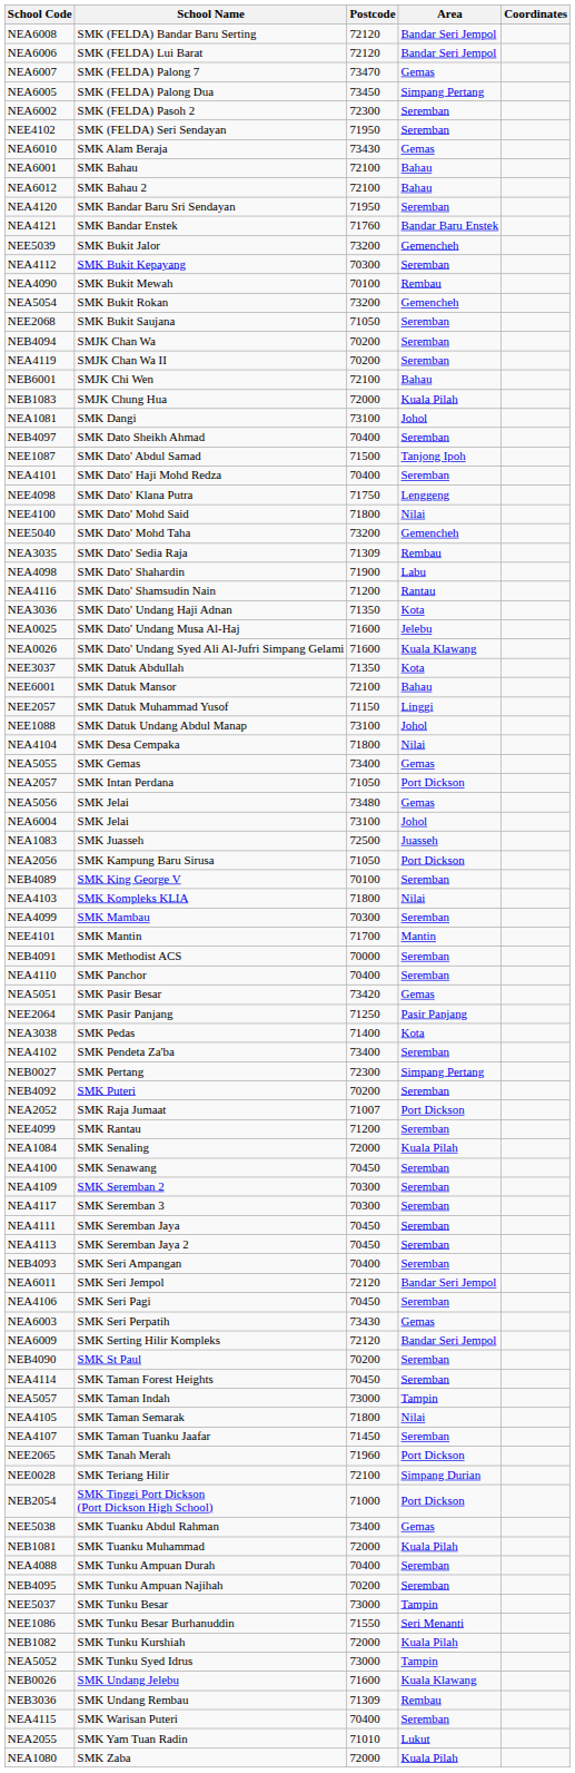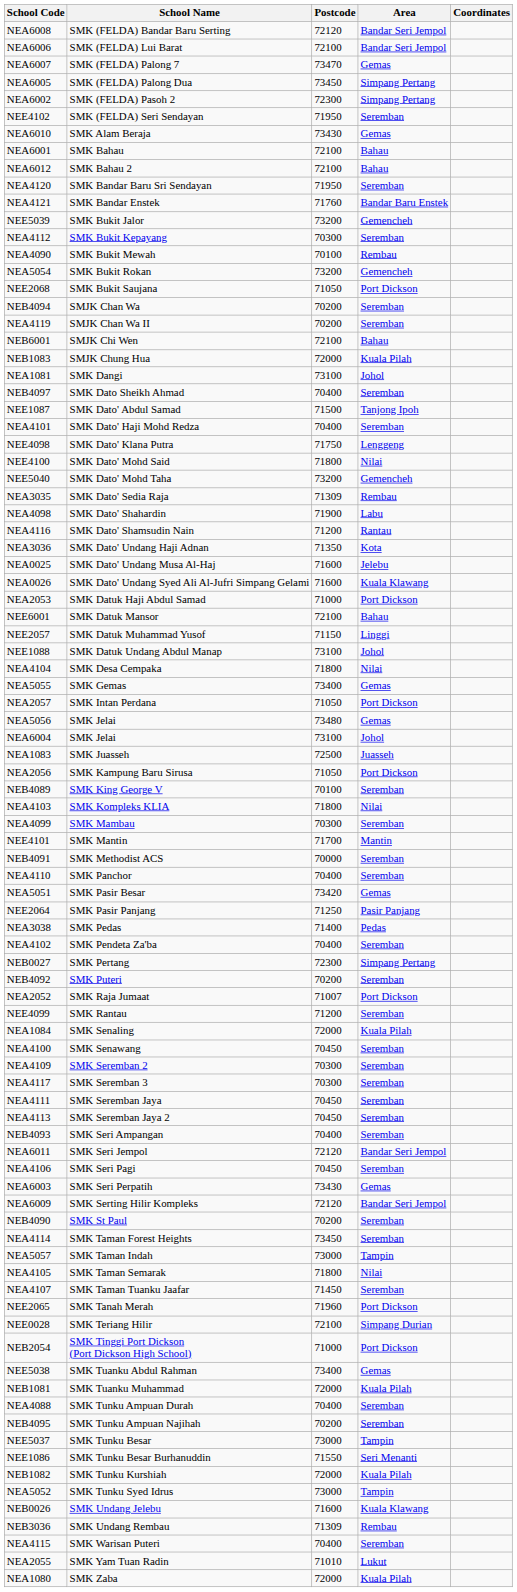 <table class="wikitable sortable">
 <tr>
 <th>School Code</th>
 <th>School Name</th>
 <th>Postcode</th>
 <th>Area</th>
 <th>Coordinates</th>
 </tr>
 <tr>
 <td>NEA6008</td>
 <td>SMK (FELDA) Bandar Baru Serting</td>
 <td>72120</td>
 <td><a href='#'>Bandar Seri Jempol</a></td>
 <td></td>
 </tr>
 <tr>
 <td>NEA6006</td>
 <td>SMK (FELDA) Lui Barat</td>
-<td>72120</td>
+<td>72100</td>
 <td><a href='#'>Bandar Seri Jempol</a></td>
 <td></td>
 </tr>
 <tr>
 <td>NEA6007</td>
 <td>SMK (FELDA) Palong 7</td>
 <td>73470</td>
 <td><a href='#'>Gemas</a></td>
 <td></td>
 </tr>
 <tr>
 <td>NEA6005</td>
 <td>SMK (FELDA) Palong Dua</td>
 <td>73450</td>
 <td><a href='#'>Simpang Pertang</a></td>
 <td></td>
 </tr>
 <tr>
 <td>NEA6002</td>
 <td>SMK (FELDA) Pasoh 2</td>
 <td>72300</td>
-<td><a href='#'>Seremban</a></td>
+<td><a href='#'>Simpang Pertang</a></td>
 <td></td>
 </tr>
 <tr>
 <td>NEE4102</td>
 <td>SMK (FELDA) Seri Sendayan</td>
 <td>71950</td>
 <td><a href='#'>Seremban</a></td>
 <td></td>
 </tr>
 <tr>
 <td>NEA6010</td>
 <td>SMK Alam Beraja</td>
 <td>73430</td>
 <td><a href='#'>Gemas</a></td>
 <td></td>
 </tr>
 <tr>
 <td>NEA6001</td>
 <td>SMK Bahau</td>
 <td>72100</td>
 <td><a href='#'>Bahau</a></td>
 <td></td>
 </tr>
 <tr>
 <td>NEA6012</td>
 <td>SMK Bahau 2</td>
 <td>72100</td>
 <td><a href='#'>Bahau</a></td>
 <td></td>
 </tr>
 <tr>
 <td>NEA4120</td>
 <td>SMK Bandar Baru Sri Sendayan</td>
 <td>71950</td>
 <td><a href='#'>Seremban</a></td>
 <td></td>
 </tr>
 <tr>
 <td>NEA4121</td>
 <td>SMK Bandar Enstek</td>
 <td>71760</td>
 <td><a href='#'>Bandar Baru Enstek</a></td>
 <td></td>
 </tr>
 <tr>
 <td>NEE5039</td>
 <td>SMK Bukit Jalor</td>
 <td>73200</td>
 <td><a href='#'>Gemencheh</a></td>
 <td></td>
 </tr>
 <tr>
 <td>NEA4112</td>
 <td><a href='#'>SMK Bukit Kepayang</a></td>
 <td>70300</td>
 <td><a href='#'>Seremban</a></td>
 <td></td>
 </tr>
 <tr>
 <td>NEA4090</td>
 <td>SMK Bukit Mewah</td>
 <td>70100</td>
 <td><a href='#'>Rembau</a></td>
 <td></td>
 </tr>
 <tr>
 <td>NEA5054</td>
 <td>SMK Bukit Rokan</td>
 <td>73200</td>
 <td><a href='#'>Gemencheh</a></td>
 <td></td>
 </tr>
 <tr>
 <td>NEE2068</td>
 <td>SMK Bukit Saujana</td>
 <td>71050</td>
-<td><a href='#'>Seremban</a></td>
+<td><a href='#'>Port Dickson</a></td>
 <td></td>
 </tr>
 <tr>
 <td>NEB4094</td>
 <td>SMJK Chan Wa</td>
 <td>70200</td>
 <td><a href='#'>Seremban</a></td>
 <td></td>
 </tr>
 <tr>
 <td>NEA4119</td>
 <td>SMJK Chan Wa II</td>
 <td>70200</td>
 <td><a href='#'>Seremban</a></td>
 <td></td>
 </tr>
 <tr>
 <td>NEB6001</td>
 <td>SMJK Chi Wen</td>
 <td>72100</td>
 <td><a href='#'>Bahau</a></td>
 <td></td>
 </tr>
 <tr>
 <td>NEB1083</td>
 <td>SMJK Chung Hua</td>
 <td>72000</td>
 <td><a href='#'>Kuala Pilah</a></td>
 <td></td>
 </tr>
 <tr>
 <td>NEA1081</td>
 <td>SMK Dangi</td>
 <td>73100</td>
 <td><a href='#'>Johol</a></td>
 <td></td>
 </tr>
 <tr>
 <td>NEB4097</td>
 <td>SMK Dato Sheikh Ahmad</td>
 <td>70400</td>
 <td><a href='#'>Seremban</a></td>
 <td></td>
 </tr>
 <tr>
 <td>NEE1087</td>
 <td>SMK Dato' Abdul Samad</td>
 <td>71500</td>
 <td><a href='#'>Tanjong Ipoh</a></td>
 <td></td>
 </tr>
 <tr>
 <td>NEA4101</td>
 <td>SMK Dato' Haji Mohd Redza</td>
 <td>70400</td>
 <td><a href='#'>Seremban</a></td>
 <td></td>
 </tr>
 <tr>
 <td>NEE4098</td>
 <td>SMK Dato' Klana Putra</td>
 <td>71750</td>
 <td><a href='#'>Lenggeng</a></td>
 <td></td>
 </tr>
 <tr>
 <td>NEE4100</td>
 <td>SMK Dato' Mohd Said</td>
 <td>71800</td>
 <td><a href='#'>Nilai</a></td>
 <td></td>
 </tr>
 <tr>
 <td>NEE5040</td>
 <td>SMK Dato' Mohd Taha</td>
 <td>73200</td>
 <td><a href='#'>Gemencheh</a></td>
 <td></td>
 </tr>
 <tr>
 <td>NEA3035</td>
 <td>SMK Dato' Sedia Raja</td>
 <td>71309</td>
 <td><a href='#'>Rembau</a></td>
 <td></td>
 </tr>
 <tr>
 <td>NEA4098</td>
 <td>SMK Dato' Shahardin</td>
 <td>71900</td>
 <td><a href='#'>Labu</a></td>
 <td></td>
 </tr>
 <tr>
 <td>NEA4116</td>
 <td>SMK Dato' Shamsudin Nain</td>
 <td>71200</td>
 <td><a href='#'>Rantau</a></td>
 <td></td>
 </tr>
 <tr>
 <td>NEA3036</td>
 <td>SMK Dato' Undang Haji Adnan</td>
 <td>71350</td>
 <td><a href='#'>Kota</a></td>
 <td></td>
 </tr>
 <tr>
 <td>NEA0025</td>
 <td>SMK Dato' Undang Musa Al-Haj</td>
 <td>71600</td>
 <td><a href='#'>Jelebu</a></td>
 <td></td>
 </tr>
 <tr>
 <td>NEA0026</td>
 <td>SMK Dato' Undang Syed Ali Al-Jufri Simpang Gelami</td>
 <td>71600</td>
 <td><a href='#'>Kuala Klawang</a></td>
 <td></td>
 </tr>
 <tr>
-<td>NEE3037</td>
-<td>SMK Datuk Abdullah</td>
-<td>71350</td>
-<td><a href='#'>Kota</a></td>
+<td>NEA2053</td>
+<td>SMK Datuk Haji Abdul Samad</td>
+<td>71000</td>
+<td><a href='#'>Port Dickson</a></td>
 <td></td>
 </tr>
 <tr>
 <td>NEE6001</td>
 <td>SMK Datuk Mansor</td>
 <td>72100</td>
 <td><a href='#'>Bahau</a></td>
 <td></td>
 </tr>
 <tr>
 <td>NEE2057</td>
 <td>SMK Datuk Muhammad Yusof</td>
 <td>71150</td>
 <td><a href='#'>Linggi</a></td>
 <td></td>
 </tr>
 <tr>
 <td>NEE1088</td>
 <td>SMK Datuk Undang Abdul Manap</td>
 <td>73100</td>
 <td><a href='#'>Johol</a></td>
 <td></td>
 </tr>
 <tr>
 <td>NEA4104</td>
 <td>SMK Desa Cempaka</td>
 <td>71800</td>
 <td><a href='#'>Nilai</a></td>
 <td></td>
 </tr>
 <tr>
 <td>NEA5055</td>
 <td>SMK Gemas</td>
 <td>73400</td>
 <td><a href='#'>Gemas</a></td>
 <td></td>
 </tr>
 <tr>
 <td>NEA2057</td>
 <td>SMK Intan Perdana</td>
 <td>71050</td>
 <td><a href='#'>Port Dickson</a></td>
 <td></td>
 </tr>
 <tr>
 <td>NEA5056</td>
 <td>SMK Jelai</td>
 <td>73480</td>
 <td><a href='#'>Gemas</a></td>
 <td></td>
 </tr>
 <tr>
 <td>NEA6004</td>
 <td>SMK Jelai</td>
 <td>73100</td>
 <td><a href='#'>Johol</a></td>
 <td></td>
 </tr>
 <tr>
 <td>NEA1083</td>
 <td>SMK Juasseh</td>
 <td>72500</td>
 <td><a href='#'>Juasseh</a></td>
 <td></td>
 </tr>
 <tr>
 <td>NEA2056</td>
 <td>SMK Kampung Baru Sirusa</td>
 <td>71050</td>
 <td><a href='#'>Port Dickson</a></td>
 <td></td>
 </tr>
 <tr>
 <td>NEB4089</td>
 <td><a href='#'>SMK King George V</a></td>
 <td>70100</td>
 <td><a href='#'>Seremban</a></td>
 <td></td>
 </tr>
 <tr>
 <td>NEA4103</td>
 <td><a href='#'>SMK Kompleks KLIA</a></td>
 <td>71800</td>
 <td><a href='#'>Nilai</a></td>
 <td></td>
 </tr>
 <tr>
 <td>NEA4099</td>
 <td><a href='#'>SMK Mambau</a></td>
 <td>70300</td>
 <td><a href='#'>Seremban</a></td>
 <td></td>
 </tr>
 <tr>
 <td>NEE4101</td>
 <td>SMK Mantin</td>
 <td>71700</td>
 <td><a href='#'>Mantin</a></td>
 <td></td>
 </tr>
 <tr>
 <td>NEB4091</td>
 <td>SMK Methodist ACS</td>
 <td>70000</td>
 <td><a href='#'>Seremban</a></td>
 <td></td>
 </tr>
 <tr>
 <td>NEA4110</td>
 <td>SMK Panchor</td>
 <td>70400</td>
 <td><a href='#'>Seremban</a></td>
 <td></td>
 </tr>
 <tr>
 <td>NEA5051</td>
 <td>SMK Pasir Besar</td>
 <td>73420</td>
 <td><a href='#'>Gemas</a></td>
 <td></td>
 </tr>
 <tr>
 <td>NEE2064</td>
 <td>SMK Pasir Panjang</td>
 <td>71250</td>
 <td><a href='#'>Pasir Panjang</a></td>
 <td></td>
 </tr>
 <tr>
 <td>NEA3038</td>
 <td>SMK Pedas</td>
 <td>71400</td>
-<td><a href='#'>Kota</a></td>
+<td><a href='#'>Pedas</a></td>
 <td></td>
 </tr>
 <tr>
 <td>NEA4102</td>
 <td>SMK Pendeta Za'ba</td>
-<td>73400</td>
+<td>70400</td>
 <td><a href='#'>Seremban</a></td>
 <td></td>
 </tr>
 <tr>
 <td>NEB0027</td>
 <td>SMK Pertang</td>
 <td>72300</td>
 <td><a href='#'>Simpang Pertang</a></td>
 <td></td>
 </tr>
 <tr>
 <td>NEB4092</td>
 <td><a href='#'>SMK Puteri</a></td>
 <td>70200</td>
 <td><a href='#'>Seremban</a></td>
 <td></td>
 </tr>
 <tr>
 <td>NEA2052</td>
 <td>SMK Raja Jumaat</td>
 <td>71007</td>
 <td><a href='#'>Port Dickson</a></td>
 <td></td>
 </tr>
 <tr>
 <td>NEE4099</td>
 <td>SMK Rantau</td>
 <td>71200</td>
 <td><a href='#'>Seremban</a></td>
 <td></td>
 </tr>
 <tr>
 <td>NEA1084</td>
 <td>SMK Senaling</td>
 <td>72000</td>
 <td><a href='#'>Kuala Pilah</a></td>
 <td></td>
 </tr>
 <tr>
 <td>NEA4100</td>
 <td>SMK Senawang</td>
 <td>70450</td>
 <td><a href='#'>Seremban</a></td>
 <td></td>
 </tr>
 <tr>
 <td>NEA4109</td>
 <td><a href='#'>SMK Seremban 2</a></td>
 <td>70300</td>
 <td><a href='#'>Seremban</a></td>
 <td></td>
 </tr>
 <tr>
 <td>NEA4117</td>
 <td>SMK Seremban 3</td>
 <td>70300</td>
 <td><a href='#'>Seremban</a></td>
 <td></td>
 </tr>
 <tr>
 <td>NEA4111</td>
 <td>SMK Seremban Jaya</td>
 <td>70450</td>
 <td><a href='#'>Seremban</a></td>
 <td></td>
 </tr>
 <tr>
 <td>NEA4113</td>
 <td>SMK Seremban Jaya 2</td>
 <td>70450</td>
 <td><a href='#'>Seremban</a></td>
 <td></td>
 </tr>
 <tr>
 <td>NEB4093</td>
 <td>SMK Seri Ampangan</td>
 <td>70400</td>
 <td><a href='#'>Seremban</a></td>
 <td></td>
 </tr>
 <tr>
 <td>NEA6011</td>
 <td>SMK Seri Jempol</td>
 <td>72120</td>
 <td><a href='#'>Bandar Seri Jempol</a></td>
 <td></td>
 </tr>
 <tr>
 <td>NEA4106</td>
 <td>SMK Seri Pagi</td>
 <td>70450</td>
 <td><a href='#'>Seremban</a></td>
 <td></td>
 </tr>
 <tr>
 <td>NEA6003</td>
 <td>SMK Seri Perpatih</td>
 <td>73430</td>
 <td><a href='#'>Gemas</a></td>
 <td></td>
 </tr>
 <tr>
 <td>NEA6009</td>
 <td>SMK Serting Hilir Kompleks</td>
 <td>72120</td>
 <td><a href='#'>Bandar Seri Jempol</a></td>
 <td></td>
 </tr>
 <tr>
 <td>NEB4090</td>
 <td><a href='#'>SMK St Paul</a></td>
 <td>70200</td>
 <td><a href='#'>Seremban</a></td>
 <td></td>
 </tr>
 <tr>
 <td>NEA4114</td>
 <td>SMK Taman Forest Heights</td>
-<td>70450</td>
+<td>73450</td>
 <td><a href='#'>Seremban</a></td>
 <td></td>
 </tr>
 <tr>
 <td>NEA5057</td>
 <td>SMK Taman Indah</td>
 <td>73000</td>
 <td><a href='#'>Tampin</a></td>
 <td></td>
 </tr>
 <tr>
 <td>NEA4105</td>
 <td>SMK Taman Semarak</td>
 <td>71800</td>
 <td><a href='#'>Nilai</a></td>
 <td></td>
 </tr>
 <tr>
 <td>NEA4107</td>
 <td>SMK Taman Tuanku Jaafar</td>
 <td>71450</td>
 <td><a href='#'>Seremban</a></td>
 <td></td>
 </tr>
 <tr>
 <td>NEE2065</td>
 <td>SMK Tanah Merah</td>
 <td>71960</td>
 <td><a href='#'>Port Dickson</a></td>
 <td></td>
 </tr>
 <tr>
 <td>NEE0028</td>
 <td>SMK Teriang Hilir</td>
 <td>72100</td>
 <td><a href='#'>Simpang Durian</a></td>
 <td></td>
 </tr>
 <tr>
 <td>NEB2054</td>
 <td><a href='#'>SMK Tinggi Port Dickson<br> (Port Dickson High School)</a></td>
 <td>71000</td>
 <td><a href='#'>Port Dickson</a></td>
 <td></td>
 </tr>
 <tr>
 <td>NEE5038</td>
 <td>SMK Tuanku Abdul Rahman</td>
 <td>73400</td>
 <td><a href='#'>Gemas</a></td>
 <td></td>
 </tr>
 <tr>
 <td>NEB1081</td>
 <td>SMK Tuanku Muhammad</td>
 <td>72000</td>
 <td><a href='#'>Kuala Pilah</a></td>
 <td></td>
 </tr>
 <tr>
 <td>NEA4088</td>
 <td>SMK Tunku Ampuan Durah</td>
 <td>70400</td>
 <td><a href='#'>Seremban</a></td>
 <td></td>
 </tr>
 <tr>
 <td>NEB4095</td>
 <td>SMK Tunku Ampuan Najihah</td>
 <td>70200</td>
 <td><a href='#'>Seremban</a></td>
 <td></td>
 </tr>
 <tr>
 <td>NEE5037</td>
 <td>SMK Tunku Besar</td>
 <td>73000</td>
 <td><a href='#'>Tampin</a></td>
 <td></td>
 </tr>
 <tr>
 <td>NEE1086</td>
 <td>SMK Tunku Besar Burhanuddin</td>
 <td>71550</td>
 <td><a href='#'>Seri Menanti</a></td>
 <td></td>
 </tr>
 <tr>
 <td>NEB1082</td>
 <td>SMK Tunku Kurshiah</td>
 <td>72000</td>
 <td><a href='#'>Kuala Pilah</a></td>
 <td></td>
 </tr>
 <tr>
 <td>NEA5052</td>
 <td>SMK Tunku Syed Idrus</td>
 <td>73000</td>
 <td><a href='#'>Tampin</a></td>
 <td></td>
 </tr>
 <tr>
 <td>NEB0026</td>
 <td><a href='#'>SMK Undang Jelebu</a></td>
 <td>71600</td>
 <td><a href='#'>Kuala Klawang</a></td>
 <td></td>
 </tr>
 <tr>
 <td>NEB3036</td>
 <td>SMK Undang Rembau</td>
 <td>71309</td>
 <td><a href='#'>Rembau</a></td>
 <td></td>
 </tr>
 <tr>
 <td>NEA4115</td>
 <td>SMK Warisan Puteri</td>
 <td>70400</td>
 <td><a href='#'>Seremban</a></td>
 <td></td>
 </tr>
 <tr>
 <td>NEA2055</td>
 <td>SMK Yam Tuan Radin</td>
 <td>71010</td>
 <td><a href='#'>Lukut</a></td>
 <td></td>
 </tr>
 <tr>
 <td>NEA1080</td>
 <td>SMK Zaba</td>
 <td>72000</td>
 <td><a href='#'>Kuala Pilah</a></td>
 <td></td>
 </tr>
 </table>
